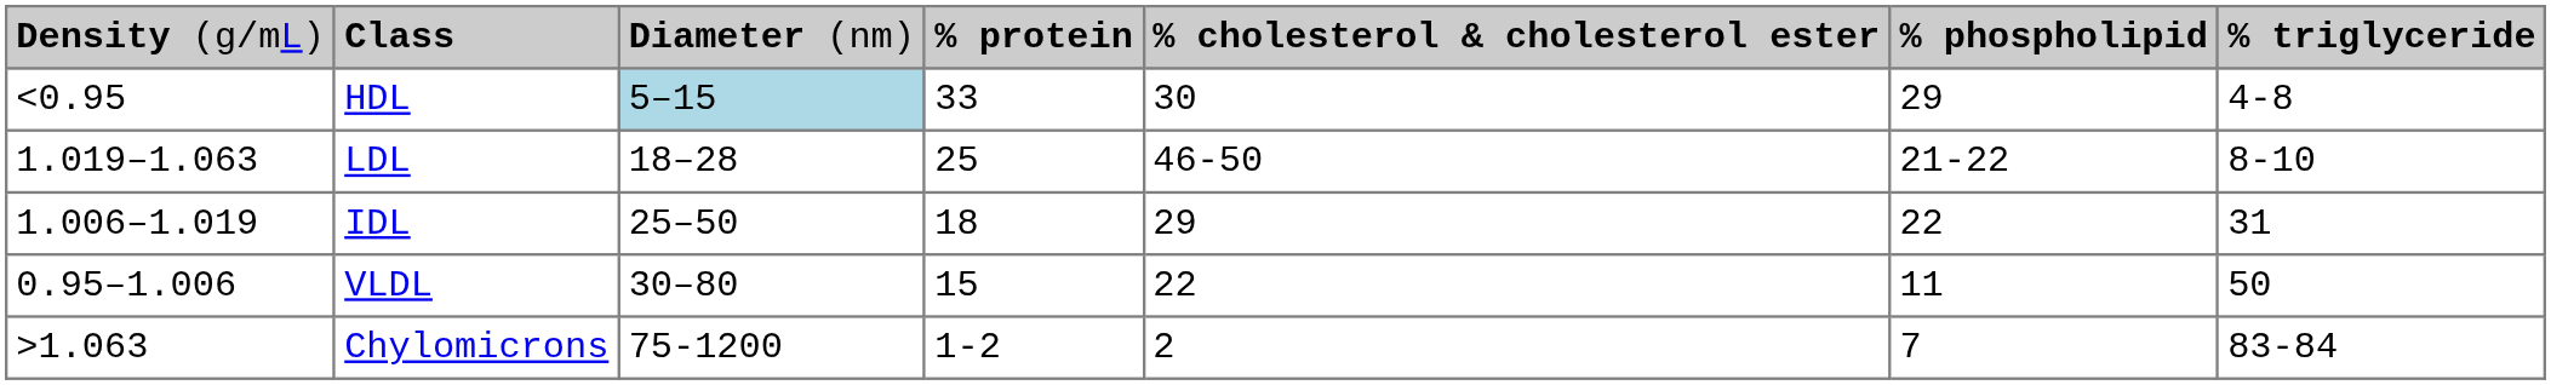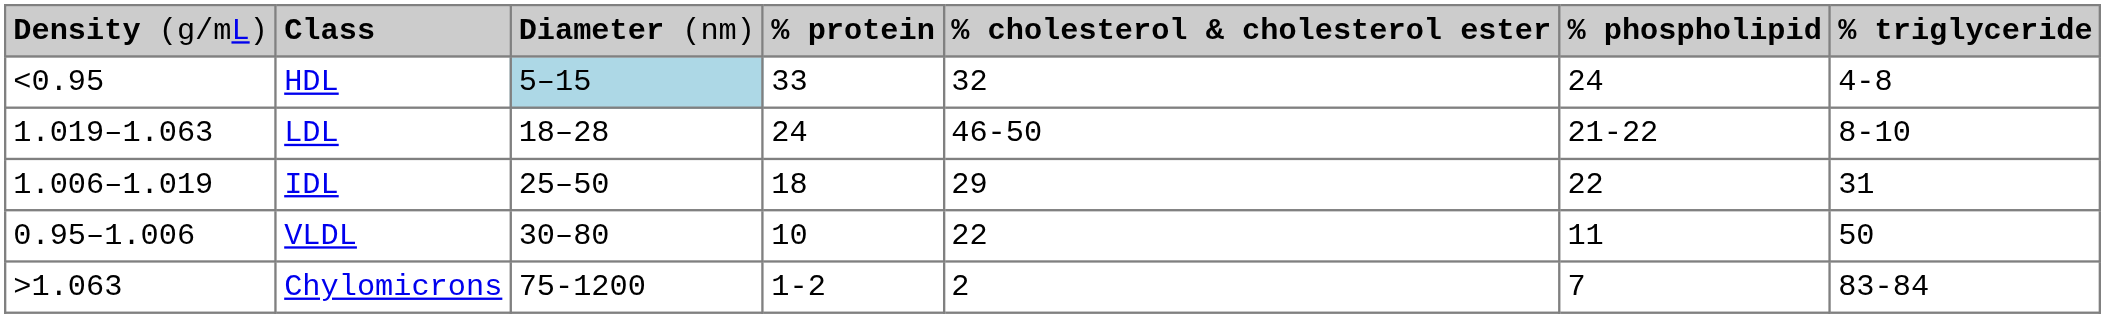 <table cellpadding=3 cellspacing=0 border=1 style="border-collapse:collapse">
 <tr>
 <td bgcolor="#cccccc"><strong>Density</strong> (g/m<a href='#'>L</a>)</td>
 <td bgcolor="#cccccc"><strong>Class</strong></td>
 <td bgcolor="#cccccc"><strong>Diameter</strong> (nm)</td>
 <td bgcolor="#cccccc"><strong>% protein</strong></td>
 <td bgcolor="#cccccc"><strong>% cholesterol & cholesterol ester</strong></td>
 <td bgcolor="#cccccc"><strong>% phospholipid</strong></td>
 <td bgcolor="#cccccc"><strong>% triglyceride<br></strong></td>
 </tr>
 <tr>
 <td><0.95</td>
 <td><a href='#'>HDL</a></td>
 <td style="background: lightblue;">5–15</td>
 <td>33</td>
-<td>30</td>
-<td>29</td>
+<td>32</td>
+<td>24</td>
 <td>4-8</td>
 </tr>
 <tr>
 <td>1.019–1.063</td>
 <td><a href='#'>LDL</a></td>
 <td>18–28</td>
-<td>25</td>
+<td>24</td>
 <td>46-50</td>
 <td>21-22</td>
 <td>8-10</td>
 </tr>
 <tr>
 <td>1.006–1.019</td>
 <td><a href='#'>IDL</a></td>
 <td>25–50</td>
 <td>18</td>
 <td>29</td>
 <td>22</td>
 <td>31</td>
 </tr>
 <tr>
 <td>0.95–1.006</td>
 <td><a href='#'>VLDL</a></td>
 <td>30–80</td>
-<td>15</td>
+<td>10</td>
 <td>22</td>
 <td>11</td>
 <td>50</td>
 </tr>
 <tr>
 <td>>1.063</td>
 <td><a href='#'>Chylomicrons</a></td>
 <td>75-1200</td>
 <td>1-2</td>
 <td>2</td>
 <td>7</td>
 <td>83-84</td>
 </tr>
 </table>
